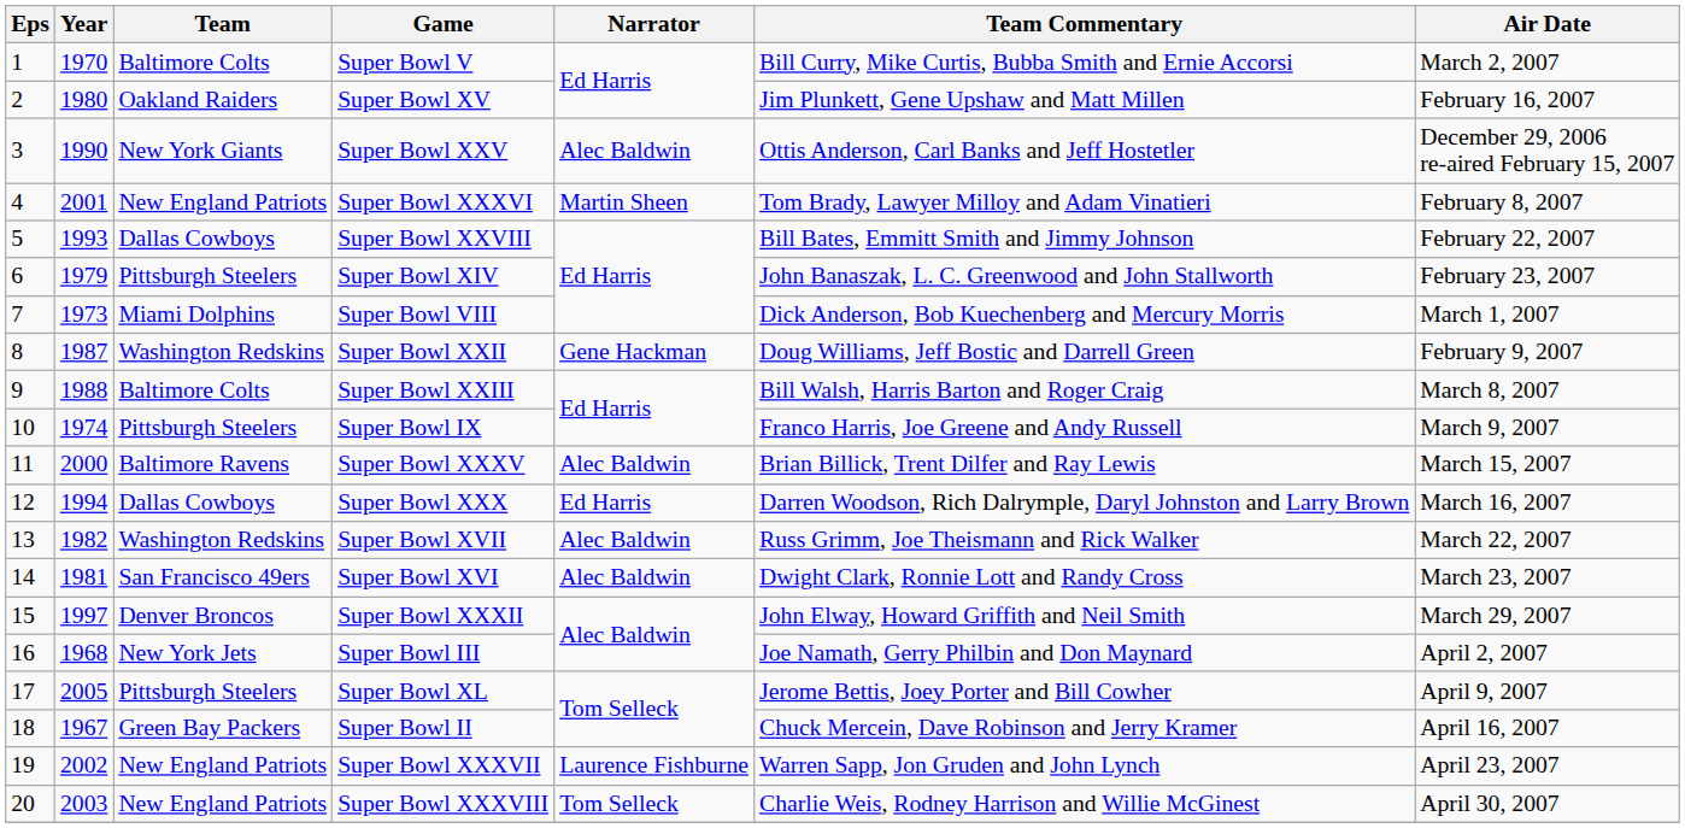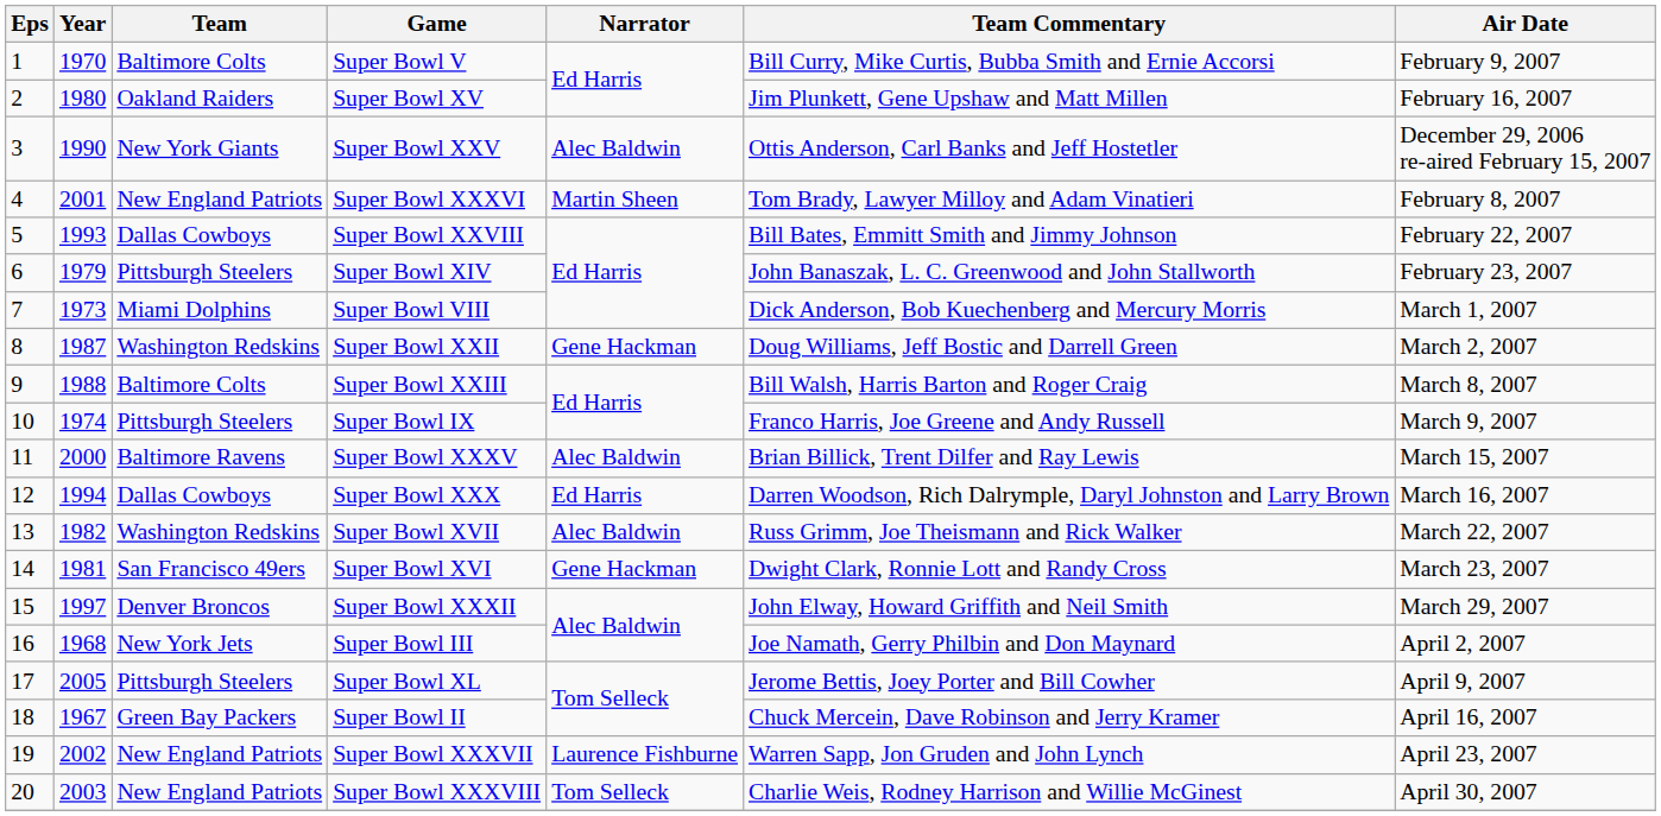 <table class="wikitable sortable">
 <tr>
 <th>Eps</th>
 <th>Year</th>
 <th>Team</th>
 <th>Game</th>
 <th>Narrator</th>
 <th>Team Commentary</th>
 <th>Air Date</th>
 </tr>
 <tr>
 <td>1</td>
 <td><a href='#'>1970</a></td>
 <td><a href='#'>Baltimore Colts</a></td>
 <td><a href='#'>Super Bowl V</a></td>
 <td rowspan="2"><a href='#'>Ed Harris</a></td>
 <td><a href='#'>Bill Curry</a>, <a href='#'>Mike Curtis</a>, <a href='#'>Bubba Smith</a> and <a href='#'>Ernie Accorsi</a></td>
-<td>March 2, 2007</td>
+<td>February 9, 2007</td>
 </tr>
 <tr>
 <td>2</td>
 <td><a href='#'>1980</a></td>
 <td><a href='#'>Oakland Raiders</a></td>
 <td><a href='#'>Super Bowl XV</a></td>
 <td><a href='#'>Jim Plunkett</a>, <a href='#'>Gene Upshaw</a> and <a href='#'>Matt Millen</a></td>
 <td>February 16, 2007</td>
 </tr>
 <tr>
 <td>3</td>
 <td><a href='#'>1990</a></td>
 <td><a href='#'>New York Giants</a></td>
 <td><a href='#'>Super Bowl XXV</a></td>
 <td><a href='#'>Alec Baldwin</a></td>
 <td><a href='#'>Ottis Anderson</a>, <a href='#'>Carl Banks</a> and <a href='#'>Jeff Hostetler</a></td>
 <td>December 29, 2006<br>re-aired February 15, 2007</td>
 </tr>
 <tr>
 <td>4</td>
 <td><a href='#'>2001</a></td>
 <td><a href='#'>New England Patriots</a></td>
 <td><a href='#'>Super Bowl XXXVI</a></td>
 <td><a href='#'>Martin Sheen</a></td>
 <td><a href='#'>Tom Brady</a>, <a href='#'>Lawyer Milloy</a> and <a href='#'>Adam Vinatieri</a></td>
 <td>February 8, 2007</td>
 </tr>
 <tr>
 <td>5</td>
 <td><a href='#'>1993</a></td>
 <td><a href='#'>Dallas Cowboys</a></td>
 <td><a href='#'>Super Bowl XXVIII</a></td>
 <td rowspan="3"><a href='#'>Ed Harris</a></td>
 <td><a href='#'>Bill Bates</a>, <a href='#'>Emmitt Smith</a> and <a href='#'>Jimmy Johnson</a></td>
 <td>February 22, 2007</td>
 </tr>
 <tr>
 <td>6</td>
 <td><a href='#'>1979</a></td>
 <td><a href='#'>Pittsburgh Steelers</a></td>
 <td><a href='#'>Super Bowl XIV</a></td>
 <td><a href='#'>John Banaszak</a>, <a href='#'>L. C. Greenwood</a> and <a href='#'>John Stallworth</a></td>
 <td>February 23, 2007</td>
 </tr>
 <tr>
 <td>7</td>
 <td><a href='#'>1973</a></td>
 <td><a href='#'>Miami Dolphins</a></td>
 <td><a href='#'>Super Bowl VIII</a></td>
 <td><a href='#'>Dick Anderson</a>, <a href='#'>Bob Kuechenberg</a> and <a href='#'>Mercury Morris</a></td>
 <td>March 1, 2007</td>
 </tr>
 <tr>
 <td>8</td>
 <td><a href='#'>1987</a></td>
 <td><a href='#'>Washington Redskins</a></td>
 <td><a href='#'>Super Bowl XXII</a></td>
 <td><a href='#'>Gene Hackman</a></td>
 <td><a href='#'>Doug Williams</a>, <a href='#'>Jeff Bostic</a> and <a href='#'>Darrell Green</a></td>
-<td>February 9, 2007</td>
+<td>March 2, 2007</td>
 </tr>
 <tr>
 <td>9</td>
 <td><a href='#'>1988</a></td>
 <td><a href='#'>Baltimore Colts</a></td>
 <td><a href='#'>Super Bowl XXIII</a></td>
 <td rowspan="2"><a href='#'>Ed Harris</a></td>
 <td><a href='#'>Bill Walsh</a>, <a href='#'>Harris Barton</a> and <a href='#'>Roger Craig</a></td>
 <td>March 8, 2007</td>
 </tr>
 <tr>
 <td>10</td>
 <td><a href='#'>1974</a></td>
 <td><a href='#'>Pittsburgh Steelers</a></td>
 <td><a href='#'>Super Bowl IX</a></td>
 <td><a href='#'>Franco Harris</a>, <a href='#'>Joe Greene</a> and <a href='#'>Andy Russell</a></td>
 <td>March 9, 2007</td>
 </tr>
 <tr>
 <td>11</td>
 <td><a href='#'>2000</a></td>
 <td><a href='#'>Baltimore Ravens</a></td>
 <td><a href='#'>Super Bowl XXXV</a></td>
 <td><a href='#'>Alec Baldwin</a></td>
 <td><a href='#'>Brian Billick</a>, <a href='#'>Trent Dilfer</a> and <a href='#'>Ray Lewis</a></td>
 <td>March 15, 2007</td>
 </tr>
 <tr>
 <td>12</td>
 <td><a href='#'>1994</a></td>
 <td><a href='#'>Dallas Cowboys</a></td>
 <td><a href='#'>Super Bowl XXX</a></td>
 <td><a href='#'>Ed Harris</a></td>
 <td><a href='#'>Darren Woodson</a>, Rich Dalrymple, <a href='#'>Daryl Johnston</a> and <a href='#'>Larry Brown</a></td>
 <td>March 16, 2007</td>
 </tr>
 <tr>
 <td>13</td>
 <td><a href='#'>1982</a></td>
 <td><a href='#'>Washington Redskins</a></td>
 <td><a href='#'>Super Bowl XVII</a></td>
 <td><a href='#'>Alec Baldwin</a></td>
 <td><a href='#'>Russ Grimm</a>, <a href='#'>Joe Theismann</a> and <a href='#'>Rick Walker</a></td>
 <td>March 22, 2007</td>
 </tr>
 <tr>
 <td>14</td>
 <td><a href='#'>1981</a></td>
 <td><a href='#'>San Francisco 49ers</a></td>
 <td><a href='#'>Super Bowl XVI</a></td>
-<td><a href='#'>Alec Baldwin</a></td>
+<td><a href='#'>Gene Hackman</a></td>
 <td><a href='#'>Dwight Clark</a>, <a href='#'>Ronnie Lott</a> and <a href='#'>Randy Cross</a></td>
 <td>March 23, 2007</td>
 </tr>
 <tr>
 <td>15</td>
 <td><a href='#'>1997</a></td>
 <td><a href='#'>Denver Broncos</a></td>
 <td><a href='#'>Super Bowl XXXII</a></td>
 <td rowspan="2"><a href='#'>Alec Baldwin</a></td>
 <td><a href='#'>John Elway</a>, <a href='#'>Howard Griffith</a> and <a href='#'>Neil Smith</a></td>
 <td>March 29, 2007</td>
 </tr>
 <tr>
 <td>16</td>
 <td><a href='#'>1968</a></td>
 <td><a href='#'>New York Jets</a></td>
 <td><a href='#'>Super Bowl III</a></td>
 <td><a href='#'>Joe Namath</a>, <a href='#'>Gerry Philbin</a> and <a href='#'>Don Maynard</a></td>
 <td>April 2, 2007</td>
 </tr>
 <tr>
 <td>17</td>
 <td><a href='#'>2005</a></td>
 <td><a href='#'>Pittsburgh Steelers</a></td>
 <td><a href='#'>Super Bowl XL</a></td>
 <td rowspan="2"><a href='#'>Tom Selleck</a></td>
 <td><a href='#'>Jerome Bettis</a>, <a href='#'>Joey Porter</a> and <a href='#'>Bill Cowher</a></td>
 <td>April 9, 2007</td>
 </tr>
 <tr>
 <td>18</td>
 <td><a href='#'>1967</a></td>
 <td><a href='#'>Green Bay Packers</a></td>
 <td><a href='#'>Super Bowl II</a></td>
 <td><a href='#'>Chuck Mercein</a>, <a href='#'>Dave Robinson</a> and <a href='#'>Jerry Kramer</a></td>
 <td>April 16, 2007</td>
 </tr>
 <tr>
 <td>19</td>
 <td><a href='#'>2002</a></td>
 <td><a href='#'>New England Patriots</a></td>
 <td><a href='#'>Super Bowl XXXVII</a></td>
 <td><a href='#'>Laurence Fishburne</a></td>
 <td><a href='#'>Warren Sapp</a>, <a href='#'>Jon Gruden</a> and <a href='#'>John Lynch</a></td>
 <td>April 23, 2007</td>
 </tr>
 <tr>
 <td>20</td>
 <td><a href='#'>2003</a></td>
 <td><a href='#'>New England Patriots</a></td>
 <td><a href='#'>Super Bowl XXXVIII</a></td>
 <td><a href='#'>Tom Selleck</a></td>
 <td><a href='#'>Charlie Weis</a>, <a href='#'>Rodney Harrison</a> and <a href='#'>Willie McGinest</a></td>
 <td>April 30, 2007</td>
 </tr>
 <tr>
 </tr>
 </table>
